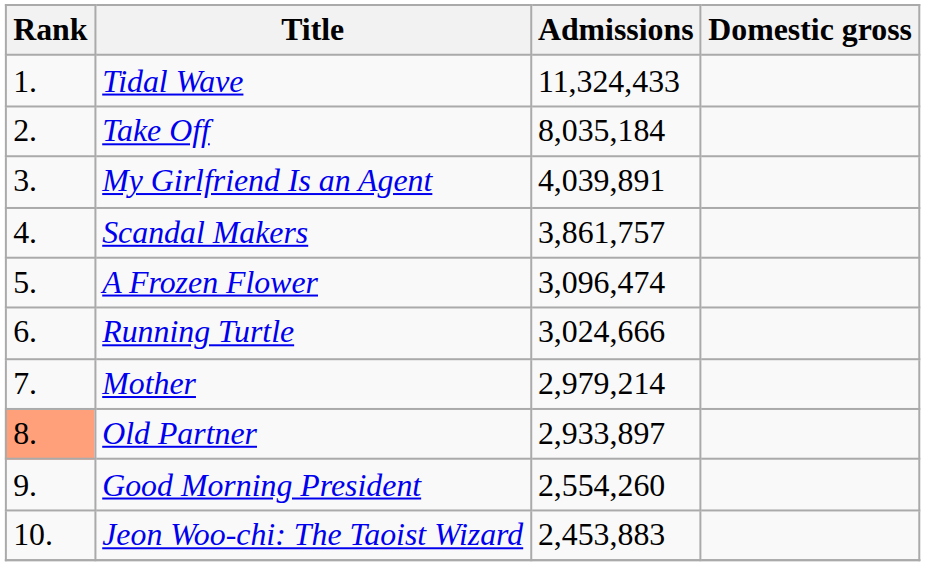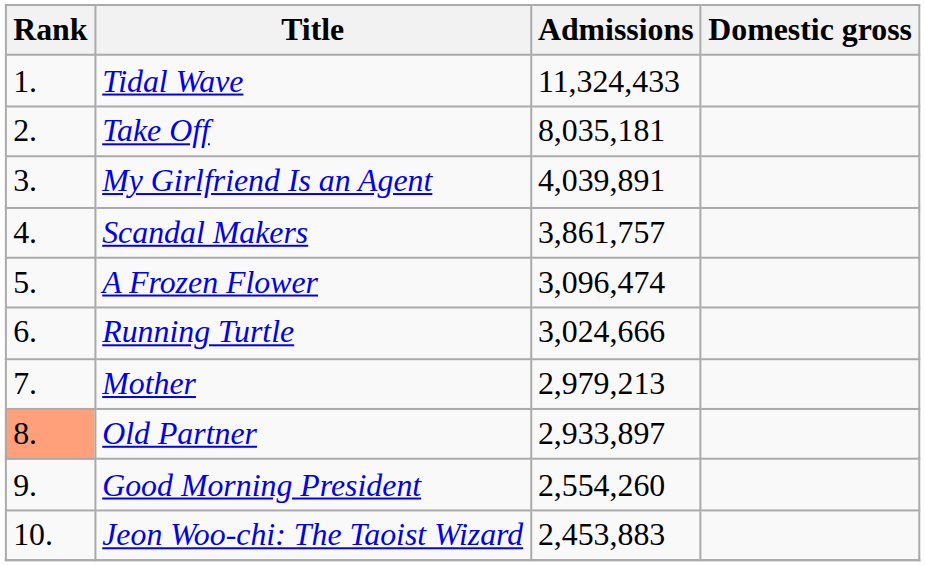 <table class="wikitable sortable" style="margin:auto; margin:auto;">
 <tr>
 <th>Rank</th>
 <th>Title</th>
 <th>Admissions</th>
 <th>Domestic gross</th>
 </tr>
 <tr>
 <td>1.</td>
 <td><em><a href='#'>Tidal Wave</a></em></td>
 <td>11,324,433</td>
 <td></td>
 </tr>
 <tr>
 <td>2.</td>
 <td><em><a href='#'>Take Off</a></em></td>
-<td>8,035,184</td>
+<td>8,035,181</td>
 <td></td>
 </tr>
 <tr>
 <td>3.</td>
 <td><em><a href='#'>My Girlfriend Is an Agent</a></em></td>
 <td>4,039,891</td>
 <td></td>
 </tr>
 <tr>
 <td>4.</td>
 <td><em><a href='#'>Scandal Makers</a></em></td>
 <td>3,861,757</td>
 <td></td>
 </tr>
 <tr>
 <td>5.</td>
 <td><em><a href='#'>A Frozen Flower</a></em></td>
 <td>3,096,474</td>
 <td></td>
 </tr>
 <tr>
 <td>6.</td>
 <td><em><a href='#'>Running Turtle</a></em></td>
 <td>3,024,666</td>
 <td></td>
 </tr>
 <tr>
 <td>7.</td>
 <td><em><a href='#'>Mother</a></em></td>
-<td>2,979,214</td>
+<td>2,979,213</td>
 <td></td>
 </tr>
 <tr>
 <td style="background: lightsalmon;">8.</td>
 <td><em><a href='#'>Old Partner</a></em></td>
 <td>2,933,897</td>
 <td></td>
 </tr>
 <tr>
 <td>9.</td>
 <td><em><a href='#'>Good Morning President</a></em></td>
 <td>2,554,260</td>
 <td></td>
 </tr>
 <tr>
 <td>10.</td>
 <td><em><a href='#'>Jeon Woo-chi: The Taoist Wizard</a></em></td>
 <td>2,453,883</td>
 <td></td>
 </tr>
 <tr>
 </tr>
 </table>
